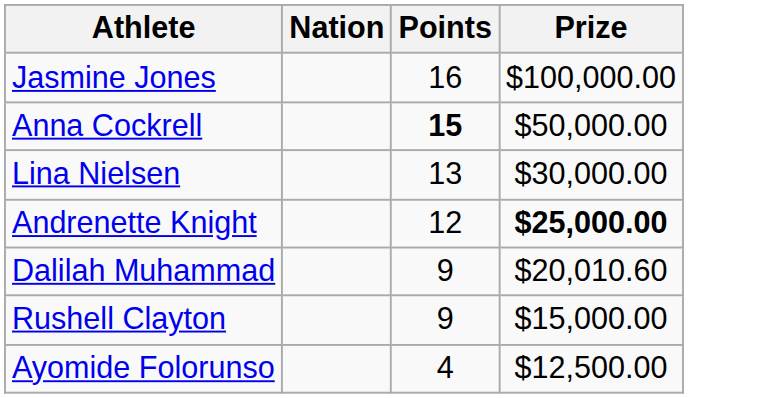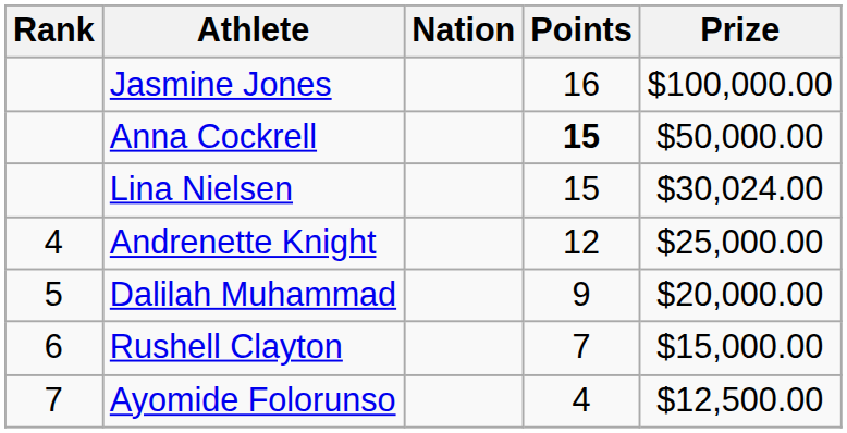 <table class="wikitable mw-datatable sortable" style="text-align:center;">
 <tr>
+<th scope="col" style="width: 10px;">Rank</th>
 <th scope="col">Athlete</th>
 <th scope="col">Nation</th>
 <th scope="col">Points</th>
 <th scope="col">Prize</th>
 </tr>
 <tr>
+<td></td>
 <td align=left><a href='#'>Jasmine Jones</a> </td>
 <td align=left></td>
 <td>16</td>
 <td>$100,000.00</td>
 </tr>
 <tr>
+<td></td>
 <td align=left><a href='#'>Anna Cockrell</a> </td>
 <td align=left></td>
 <td><strong>15</strong></td>
 <td>$50,000.00</td>
 </tr>
 <tr>
+<td></td>
 <td align=left><a href='#'>Lina Nielsen</a> </td>
 <td align=left></td>
-<td>13</td>
-<td>$30,000.00</td>
+<td>15</td>
+<td>$30,024.00</td>
 </tr>
 <tr>
+<td>4</td>
 <td align=left><a href='#'>Andrenette Knight</a> </td>
 <td align=left></td>
 <td>12</td>
-<td><strong>$25,000.00</strong></td>
+<td>$25,000.00</td>
 </tr>
 <tr>
+<td>5</td>
 <td align=left><a href='#'>Dalilah Muhammad</a> </td>
 <td align=left></td>
 <td>9</td>
-<td>$20,010.60</td>
+<td>$20,000.00</td>
 </tr>
 <tr>
+<td>6</td>
 <td align=left><a href='#'>Rushell Clayton</a> </td>
 <td align=left></td>
-<td>9</td>
+<td>7</td>
 <td>$15,000.00</td>
 </tr>
 <tr>
+<td>7</td>
 <td align=left><a href='#'>Ayomide Folorunso</a> </td>
 <td align=left></td>
 <td>4</td>
 <td>$12,500.00</td>
 </tr>
 </table>
